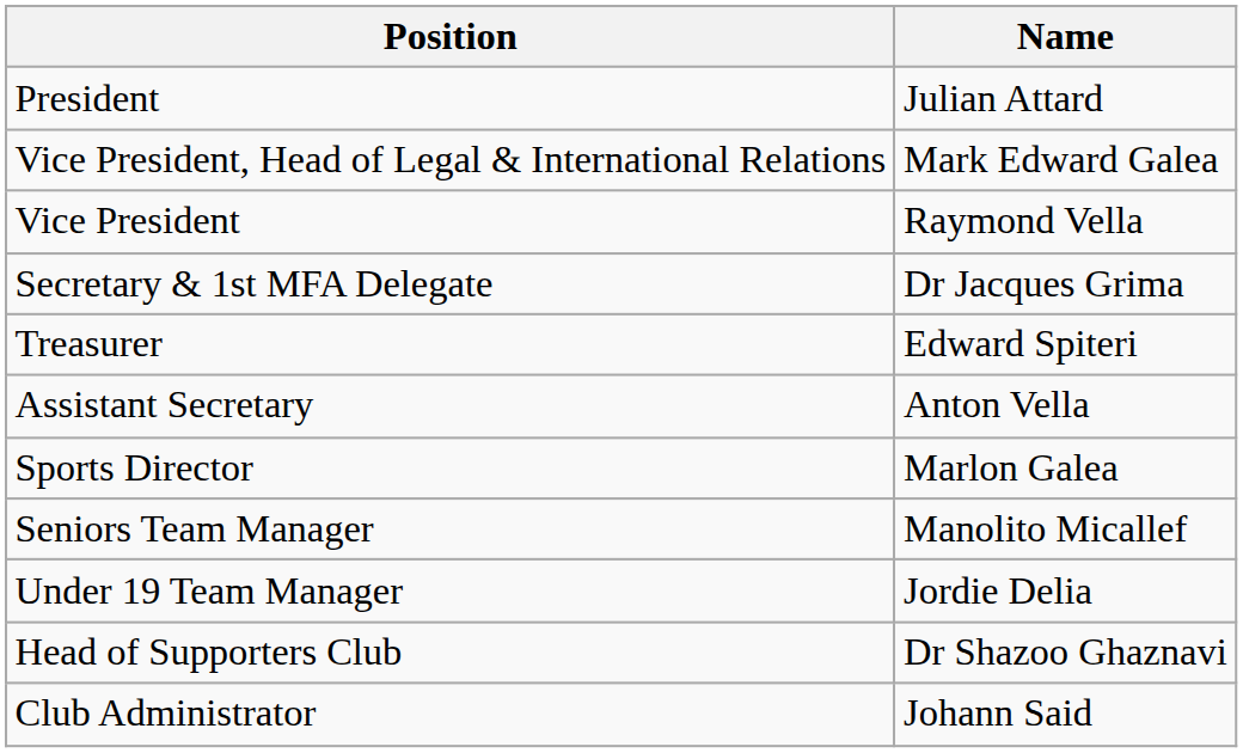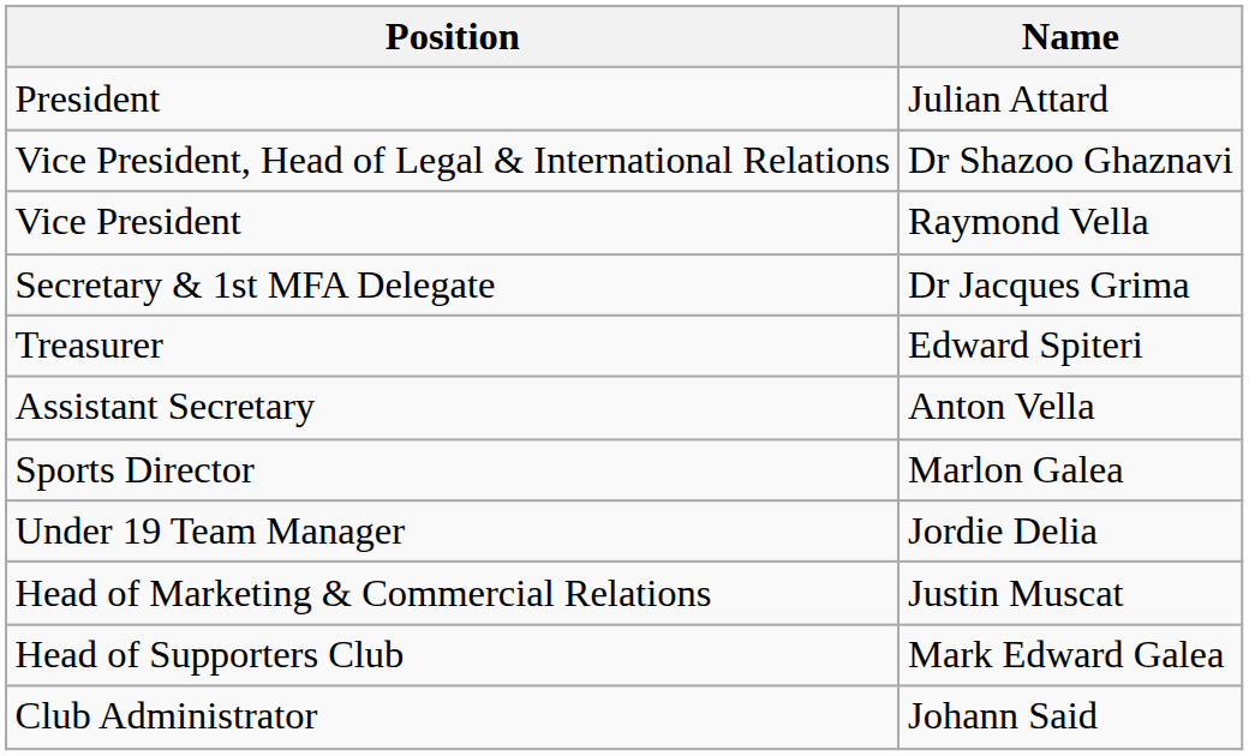 <table class="wikitable">
 <tr>
 <th>Position</th>
 <th>Name</th>
 </tr>
 <tr>
 <td>President</td>
 <td>Julian Attard</td>
 </tr>
 <tr>
 <td>Vice President, Head of Legal & International Relations</td>
-<td>Mark Edward Galea</td>
+<td>Dr Shazoo Ghaznavi</td>
 </tr>
 <tr>
 <td>Vice President</td>
 <td>Raymond Vella</td>
 </tr>
 <tr>
 <td>Secretary & 1st MFA Delegate</td>
 <td>Dr Jacques Grima</td>
 </tr>
 <tr>
 <td>Treasurer</td>
 <td>Edward Spiteri</td>
 </tr>
 <tr>
 <td>Assistant Secretary</td>
 <td>Anton Vella</td>
 </tr>
 <tr>
 <td>Sports Director</td>
 <td>Marlon Galea</td>
 </tr>
 <tr>
-<td>Seniors Team Manager</td>
-<td>Manolito Micallef</td>
-</tr>
-<tr>
 <td>Under 19 Team Manager</td>
 <td>Jordie Delia</td>
 </tr>
 <tr>
+<td>Head of Marketing & Commercial Relations</td>
+<td>Justin Muscat</td>
+</tr>
+<tr>
 <td>Head of Supporters Club</td>
-<td>Dr Shazoo Ghaznavi</td>
+<td>Mark Edward Galea</td>
 </tr>
 <tr>
 <td>Club Administrator</td>
 <td>Johann Said</td>
 </tr>
 </table>
